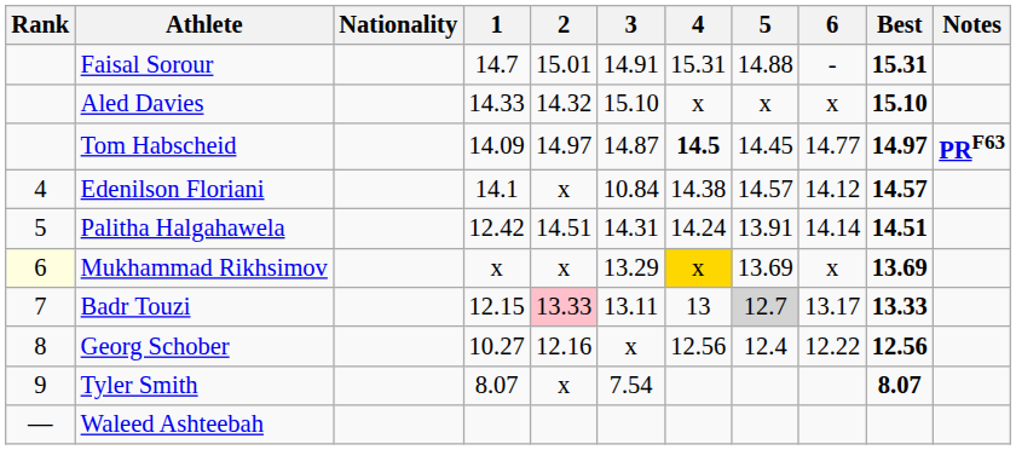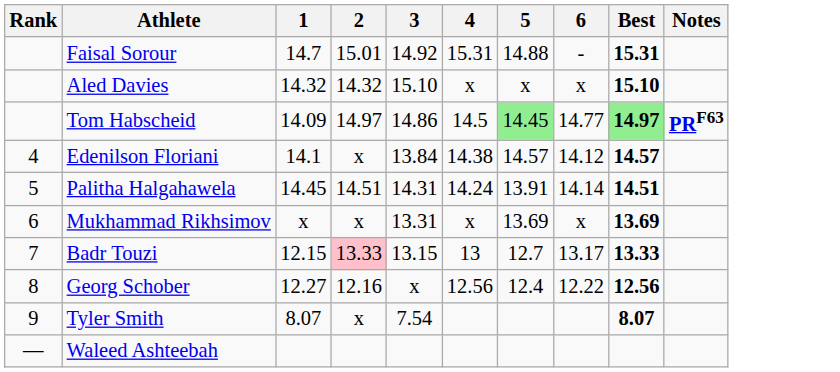 <table class="wikitable sortable" style="text-align:center">
 <tr>
 <th>Rank</th>
 <th>Athlete</th>
-<th>Nationality</th>
 <th>1</th>
 <th>2</th>
 <th>3</th>
 <th>4</th>
 <th>5</th>
 <th>6</th>
 <th>Best</th>
 <th>Notes</th>
 </tr>
 <tr>
 <td></td>
 <td align=left><a href='#'>Faisal Sorour</a></td>
-<td align=left></td>
 <td>14.7</td>
 <td>15.01</td>
-<td>14.91</td>
+<td>14.92</td>
 <td>15.31</td>
 <td>14.88</td>
 <td>-</td>
 <td><strong>15.31</strong></td>
 <td></td>
 </tr>
 <tr>
 <td></td>
 <td align=left><a href='#'>Aled Davies</a></td>
-<td align=left></td>
-<td>14.33</td>
+<td>14.32</td>
 <td>14.32</td>
 <td>15.10</td>
 <td>x</td>
 <td>x</td>
 <td>x</td>
 <td><strong>15.10</strong></td>
 <td></td>
 </tr>
 <tr>
 <td></td>
 <td align=left><a href='#'>Tom Habscheid</a></td>
-<td align="left"></td>
 <td>14.09</td>
 <td>14.97</td>
-<td>14.87</td>
-<td><strong>14.5</strong></td>
-<td>14.45</td>
+<td>14.86</td>
+<td>14.5</td>
+<td style="background: lightgreen;">14.45</td>
 <td>14.77</td>
-<td><strong>14.97</strong></td>
+<td style="background: lightgreen;"><strong>14.97</strong></td>
 <td><strong><a href='#'>PR</a><sup>F63</sup></strong></td>
 </tr>
 <tr>
 <td>4</td>
 <td align=left><a href='#'>Edenilson  Floriani</a></td>
-<td align="left"></td>
 <td>14.1</td>
 <td>x</td>
-<td>10.84</td>
+<td>13.84</td>
 <td>14.38</td>
 <td>14.57</td>
 <td>14.12</td>
 <td><strong>14.57</strong></td>
 <td></td>
 </tr>
 <tr>
 <td>5</td>
 <td align=left><a href='#'>Palitha  Halgahawela</a></td>
-<td align=left></td>
-<td>12.42</td>
+<td>14.45</td>
 <td>14.51</td>
 <td>14.31</td>
 <td>14.24</td>
 <td>13.91</td>
 <td>14.14</td>
 <td><strong>14.51</strong></td>
 <td></td>
 </tr>
 <tr>
-<td style="background: lightyellow;">6</td>
+<td>6</td>
 <td align=left><a href='#'>Mukhammad  Rikhsimov</a></td>
-<td align=left></td>
 <td>x</td>
 <td>x</td>
-<td>13.29</td>
-<td style="background: gold;">x</td>
+<td>13.31</td>
+<td>x</td>
 <td>13.69</td>
 <td>x</td>
 <td><strong>13.69</strong></td>
 <td></td>
 </tr>
 <tr>
 <td>7</td>
 <td align=left><a href='#'>Badr Touzi</a></td>
-<td align=left></td>
 <td>12.15</td>
 <td style="background: pink;">13.33</td>
-<td>13.11</td>
+<td>13.15</td>
 <td>13</td>
-<td style="background: lightgrey;">12.7</td>
+<td>12.7</td>
 <td>13.17</td>
 <td><strong>13.33</strong></td>
 <td></td>
 </tr>
 <tr>
 <td>8</td>
 <td align=left><a href='#'>Georg Schober</a></td>
-<td align=left></td>
-<td>10.27</td>
+<td>12.27</td>
 <td>12.16</td>
 <td>x</td>
 <td>12.56</td>
 <td>12.4</td>
 <td>12.22</td>
 <td><strong>12.56</strong></td>
 <td></td>
 </tr>
 <tr>
 <td>9</td>
 <td align=left><a href='#'>Tyler Smith</a></td>
-<td align="left"></td>
 <td>8.07</td>
 <td>x</td>
 <td>7.54</td>
 <td></td>
 <td></td>
 <td></td>
 <td><strong>8.07</strong></td>
 <td></td>
 </tr>
 <tr>
 <td>—</td>
 <td align=left><a href='#'>Waleed Ashteebah</a></td>
-<td align=left></td>
 <td></td>
 <td></td>
 <td></td>
 <td></td>
 <td></td>
 <td></td>
 <td></td>
 <td></td>
 </tr>
 </table>
